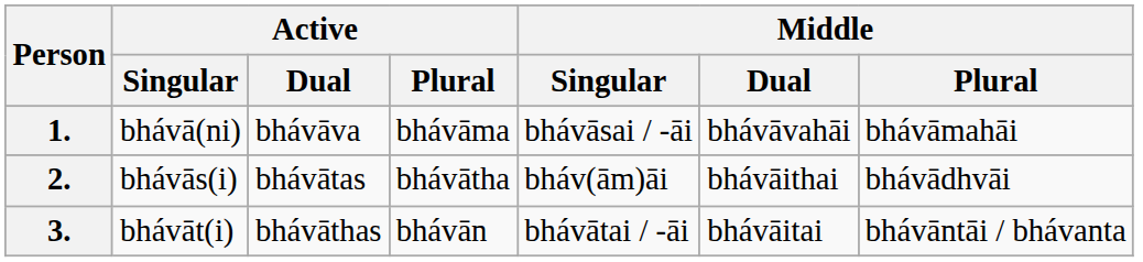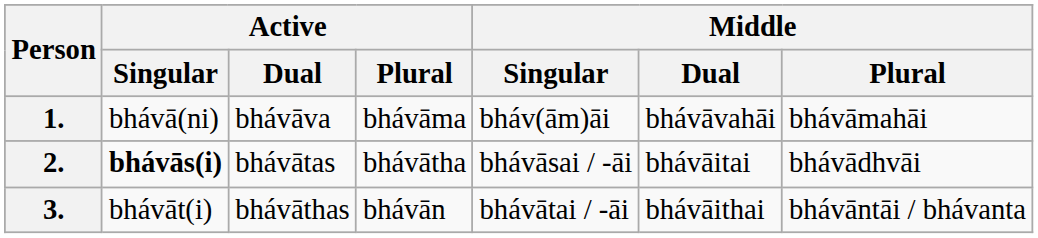 <table class="wikitable">
 <tr>
 <th rowspan="2">Person</th>
 <th colspan="3">Active</th>
 <th colspan="3">Middle</th>
 </tr>
 <tr>
 <th>Singular</th>
 <th>Dual</th>
 <th>Plural</th>
 <th>Singular</th>
 <th>Dual</th>
 <th>Plural</th>
 </tr>
 <tr>
 <th><strong>1.</strong></th>
 <td>bhávā(ni)</td>
 <td>bhávāva</td>
 <td>bhávāma</td>
-<td>bhávāsai / -āi</td>
+<td>bháv(ām)āi</td>
 <td>bhávāvahāi</td>
 <td>bhávāmahāi</td>
 </tr>
 <tr>
 <th><strong>2.</strong></th>
-<td>bhávās(i)</td>
+<td><strong>bhávās(i)</strong></td>
 <td>bhávātas</td>
 <td>bhávātha</td>
-<td>bháv(ām)āi</td>
-<td>bhávāithai</td>
+<td>bhávāsai / -āi</td>
+<td>bhávāitai</td>
 <td>bhávādhvāi</td>
 </tr>
 <tr>
 <th><strong>3.</strong></th>
 <td>bhávāt(i)</td>
 <td>bhávāthas</td>
 <td>bhávān</td>
 <td>bhávātai / -āi</td>
-<td>bhávāitai</td>
+<td>bhávāithai</td>
 <td>bhávāntāi / bhávanta</td>
 </tr>
 </table>
